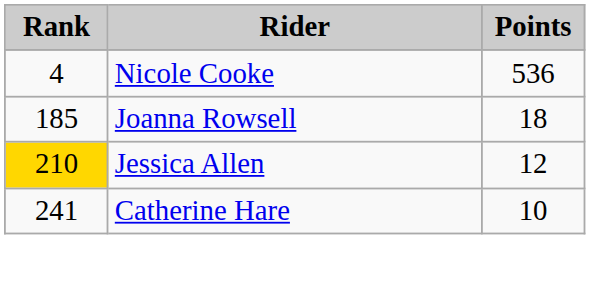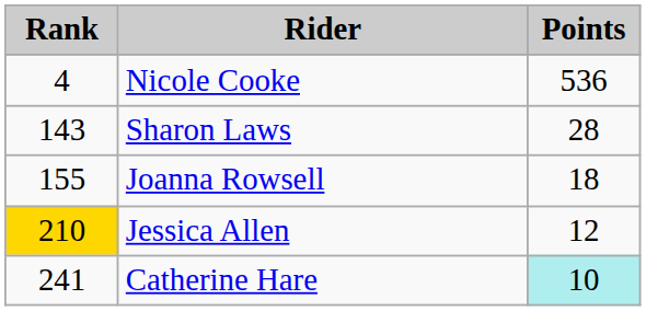 <table class="wikitable alternance" style="text-align:center;">
 <tr>
 <th scope="col" style="background-color:#CCCCCC; width:50px;">Rank</th>
 <th scope="col" style="background-color:#CCCCCC; width:200px;">Rider</th>
 <th scope="col" style="background-color:#CCCCCC; width:50px;">Points</th>
 </tr>
 <tr>
 <td>4</td>
 <td style="text-align:left;"> <a href='#'>Nicole Cooke</a></td>
 <td>536</td>
 </tr>
 <tr>
-<td>185</td>
+<td>143</td>
+<td style="text-align:left;"> <a href='#'>Sharon Laws</a></td>
+<td>28</td>
+</tr>
+<tr>
+<td>155</td>
 <td style="text-align:left;"> <a href='#'>Joanna Rowsell</a></td>
 <td>18</td>
 </tr>
 <tr>
 <td style="background: gold;">210</td>
 <td style="text-align:left;"> <a href='#'>Jessica Allen</a></td>
 <td>12</td>
 </tr>
 <tr>
 <td>241</td>
 <td style="text-align:left;"> <a href='#'>Catherine Hare</a></td>
-<td>10</td>
+<td style="background: paleturquoise;">10</td>
 </tr>
 </table>
